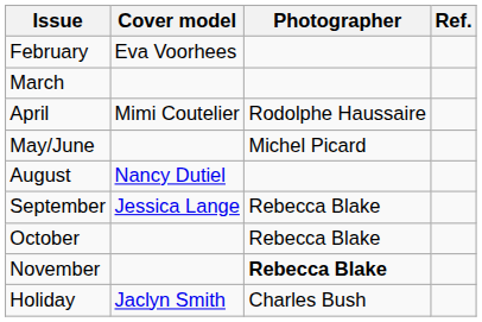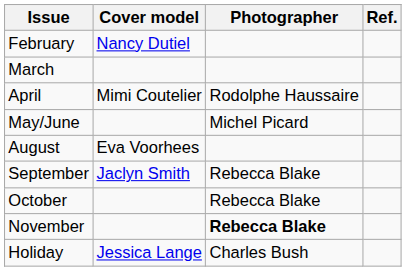 <table class="wikitable">
 <tr>
 <th>Issue</th>
 <th>Cover model</th>
 <th>Photographer</th>
 <th>Ref.</th>
 </tr>
 <tr>
 <td>February</td>
-<td>Eva Voorhees</td>
+<td><a href='#'>Nancy Dutiel</a></td>
 <td></td>
 <td></td>
 </tr>
 <tr>
 <td>March</td>
 <td></td>
 <td></td>
 <td></td>
 </tr>
 <tr>
 <td>April</td>
 <td>Mimi Coutelier</td>
 <td>Rodolphe Haussaire</td>
 <td></td>
 </tr>
 <tr>
 <td>May/June</td>
 <td></td>
 <td>Michel Picard</td>
 <td></td>
 </tr>
 <tr>
 <td>August</td>
-<td><a href='#'>Nancy Dutiel</a></td>
+<td>Eva Voorhees</td>
 <td></td>
 <td></td>
 </tr>
 <tr>
 <td>September</td>
-<td><a href='#'>Jessica Lange</a></td>
+<td><a href='#'>Jaclyn Smith</a></td>
 <td>Rebecca Blake</td>
 <td></td>
 </tr>
 <tr>
 <td>October</td>
 <td></td>
 <td>Rebecca Blake</td>
 <td></td>
 </tr>
 <tr>
 <td>November</td>
 <td></td>
 <td><strong>Rebecca Blake</strong></td>
 <td></td>
 </tr>
 <tr>
 <td>Holiday</td>
-<td><a href='#'>Jaclyn Smith</a></td>
+<td><a href='#'>Jessica Lange</a></td>
 <td>Charles Bush</td>
 <td></td>
 </tr>
 </table>
